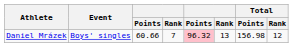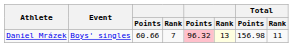 <table class="wikitable" style="font-size:90%">
 <tr>
 <th rowspan="2">Athlete</th>
 <th rowspan="2">Event</th>
 <th colspan="2"></th>
 <th colspan="2"></th>
 <th colspan="2">Total</th>
 </tr>
 <tr style="font-size:95%">
 <th>Points</th>
 <th>Rank</th>
 <th>Points</th>
 <th>Rank</th>
 <th>Points</th>
 <th>Rank</th>
 </tr>
 <tr align=center>
 <td align=left><a href='#'>Daniel Mrázek</a></td>
 <td align=left><a href='#'>Boys' singles</a></td>
 <td>60.66</td>
 <td>7</td>
 <td style="background: pink;">96.32</td>
-<td>13</td>
+<td style="background: lightyellow;">13</td>
 <td>156.98</td>
-<td>12</td>
+<td>11</td>
 </tr>
 </table>
